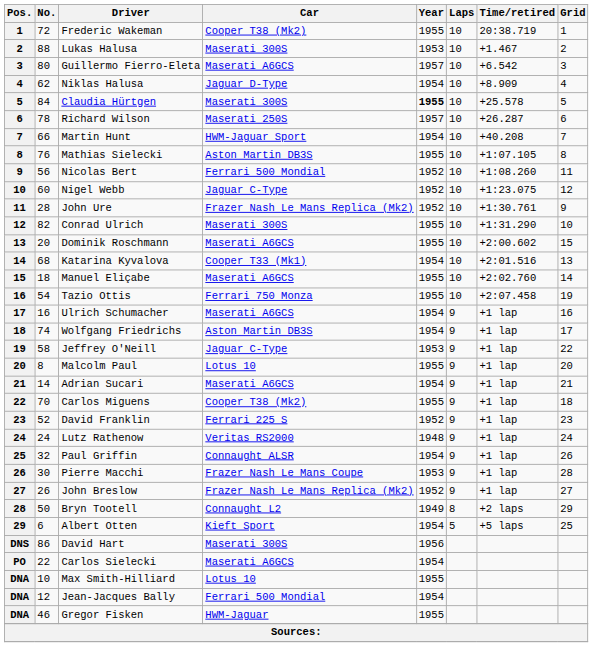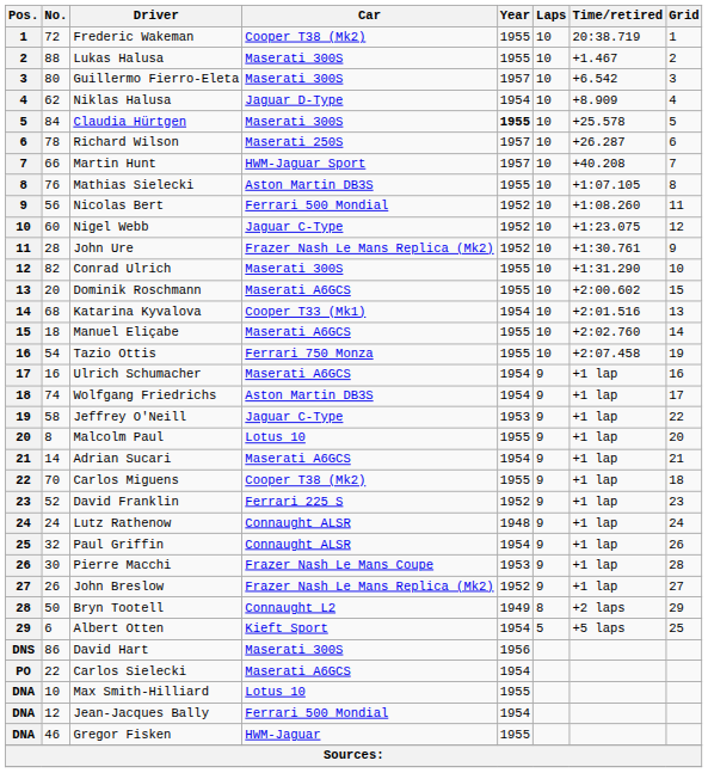 <table class="wikitable" style="font-size:90%">
 <tr>
 <th>Pos.</th>
 <th>No.</th>
 <th>Driver</th>
 <th>Car</th>
 <th>Year</th>
 <th>Laps</th>
 <th>Time/retired</th>
 <th>Grid</th>
 </tr>
 <tr>
 <th>1</th>
 <td>72</td>
 <td> Frederic Wakeman</td>
 <td><a href='#'>Cooper T38 (Mk2)</a></td>
 <td>1955</td>
 <td>10</td>
 <td>20:38.719</td>
 <td>1</td>
 </tr>
 <tr>
 <th>2</th>
 <td>88</td>
 <td> Lukas Halusa</td>
 <td><a href='#'>Maserati 300S</a></td>
-<td>1953</td>
+<td>1955</td>
 <td>10</td>
 <td>+1.467</td>
 <td>2</td>
 </tr>
 <tr>
 <th>3</th>
 <td>80</td>
 <td> Guillermo Fierro-Eleta</td>
-<td><a href='#'>Maserati A6GCS</a></td>
+<td><a href='#'>Maserati 300S</a></td>
 <td>1957</td>
 <td>10</td>
 <td>+6.542</td>
 <td>3</td>
 </tr>
 <tr>
 <th>4</th>
 <td>62</td>
 <td> Niklas Halusa</td>
 <td><a href='#'>Jaguar D-Type</a></td>
 <td>1954</td>
 <td>10</td>
 <td>+8.909</td>
 <td>4</td>
 </tr>
 <tr>
 <th>5</th>
 <td>84</td>
 <td> <a href='#'>Claudia Hürtgen</a></td>
 <td><a href='#'>Maserati 300S</a></td>
 <td><strong>1955</strong></td>
 <td>10</td>
 <td>+25.578</td>
 <td>5</td>
 </tr>
 <tr>
 <th>6</th>
 <td>78</td>
 <td> Richard Wilson</td>
 <td><a href='#'>Maserati 250S</a></td>
 <td>1957</td>
 <td>10</td>
 <td>+26.287</td>
 <td>6</td>
 </tr>
 <tr>
 <th>7</th>
 <td>66</td>
 <td> Martin Hunt</td>
 <td><a href='#'>HWM-Jaguar Sport</a></td>
-<td>1954</td>
+<td>1957</td>
 <td>10</td>
 <td>+40.208</td>
 <td>7</td>
 </tr>
 <tr>
 <th>8</th>
 <td>76</td>
 <td> Mathias Sielecki</td>
 <td><a href='#'>Aston Martin DB3S</a></td>
 <td>1955</td>
 <td>10</td>
 <td>+1:07.105</td>
 <td>8</td>
 </tr>
 <tr>
 <th>9</th>
 <td>56</td>
 <td> Nicolas Bert</td>
 <td><a href='#'>Ferrari 500 Mondial</a></td>
 <td>1952</td>
 <td>10</td>
 <td>+1:08.260</td>
 <td>11</td>
 </tr>
 <tr>
 <th>10</th>
 <td>60</td>
 <td> Nigel Webb</td>
 <td><a href='#'>Jaguar C-Type</a></td>
 <td>1952</td>
 <td>10</td>
 <td>+1:23.075</td>
 <td>12</td>
 </tr>
 <tr>
 <th>11</th>
 <td>28</td>
 <td> John Ure</td>
 <td><a href='#'>Frazer Nash Le Mans Replica (Mk2)</a></td>
 <td>1952</td>
 <td>10</td>
 <td>+1:30.761</td>
 <td>9</td>
 </tr>
 <tr>
 <th>12</th>
 <td>82</td>
 <td> Conrad Ulrich</td>
 <td><a href='#'>Maserati 300S</a></td>
 <td>1955</td>
 <td>10</td>
 <td>+1:31.290</td>
 <td>10</td>
 </tr>
 <tr>
 <th>13</th>
 <td>20</td>
 <td> Dominik Roschmann</td>
 <td><a href='#'>Maserati A6GCS</a></td>
 <td>1955</td>
 <td>10</td>
 <td>+2:00.602</td>
 <td>15</td>
 </tr>
 <tr>
 <th>14</th>
 <td>68</td>
 <td> Katarina Kyvalova</td>
 <td><a href='#'>Cooper T33 (Mk1)</a></td>
 <td>1954</td>
 <td>10</td>
 <td>+2:01.516</td>
 <td>13</td>
 </tr>
 <tr>
 <th>15</th>
 <td>18</td>
 <td> Manuel Eliçabe</td>
 <td><a href='#'>Maserati A6GCS</a></td>
 <td>1955</td>
 <td>10</td>
 <td>+2:02.760</td>
 <td>14</td>
 </tr>
 <tr>
 <th>16</th>
 <td>54</td>
 <td> Tazio Ottis</td>
 <td><a href='#'>Ferrari 750 Monza</a></td>
 <td>1955</td>
 <td>10</td>
 <td>+2:07.458</td>
 <td>19</td>
 </tr>
 <tr>
 <th>17</th>
 <td>16</td>
 <td> Ulrich Schumacher</td>
 <td><a href='#'>Maserati A6GCS</a></td>
 <td>1954</td>
 <td>9</td>
 <td>+1 lap</td>
 <td>16</td>
 </tr>
 <tr>
 <th>18</th>
 <td>74</td>
 <td> Wolfgang Friedrichs</td>
 <td><a href='#'>Aston Martin DB3S</a></td>
 <td>1954</td>
 <td>9</td>
 <td>+1 lap</td>
 <td>17</td>
 </tr>
 <tr>
 <th>19</th>
 <td>58</td>
 <td> Jeffrey O'Neill</td>
 <td><a href='#'>Jaguar C-Type</a></td>
 <td>1953</td>
 <td>9</td>
 <td>+1 lap</td>
 <td>22</td>
 </tr>
 <tr>
 <th>20</th>
 <td>8</td>
 <td> Malcolm Paul</td>
 <td><a href='#'>Lotus 10</a></td>
 <td>1955</td>
 <td>9</td>
 <td>+1 lap</td>
 <td>20</td>
 </tr>
 <tr>
 <th>21</th>
 <td>14</td>
 <td> Adrian Sucari</td>
 <td><a href='#'>Maserati A6GCS</a></td>
 <td>1954</td>
 <td>9</td>
 <td>+1 lap</td>
 <td>21</td>
 </tr>
 <tr>
 <th>22</th>
 <td>70</td>
 <td> Carlos Miguens</td>
 <td><a href='#'>Cooper T38 (Mk2)</a></td>
 <td>1955</td>
 <td>9</td>
 <td>+1 lap</td>
 <td>18</td>
 </tr>
 <tr>
 <th>23</th>
 <td>52</td>
 <td> David Franklin</td>
 <td><a href='#'>Ferrari 225 S</a></td>
 <td>1952</td>
 <td>9</td>
 <td>+1 lap</td>
 <td>23</td>
 </tr>
 <tr>
 <th>24</th>
 <td>24</td>
 <td> Lutz Rathenow</td>
-<td><a href='#'>Veritas RS2000</a></td>
+<td><a href='#'>Connaught ALSR</a></td>
 <td>1948</td>
 <td>9</td>
 <td>+1 lap</td>
 <td>24</td>
 </tr>
 <tr>
 <th>25</th>
 <td>32</td>
 <td> Paul Griffin</td>
 <td><a href='#'>Connaught ALSR</a></td>
 <td>1954</td>
 <td>9</td>
 <td>+1 lap</td>
 <td>26</td>
 </tr>
 <tr>
 <th>26</th>
 <td>30</td>
 <td> Pierre Macchi</td>
 <td><a href='#'>Frazer Nash Le Mans Coupe</a></td>
 <td>1953</td>
 <td>9</td>
 <td>+1 lap</td>
 <td>28</td>
 </tr>
 <tr>
 <th>27</th>
 <td>26</td>
 <td> John Breslow</td>
 <td><a href='#'>Frazer Nash Le Mans Replica (Mk2)</a></td>
 <td>1952</td>
 <td>9</td>
 <td>+1 lap</td>
 <td>27</td>
 </tr>
 <tr>
 <th>28</th>
 <td>50</td>
 <td> Bryn Tootell</td>
 <td><a href='#'>Connaught L2</a></td>
 <td>1949</td>
 <td>8</td>
 <td>+2 laps</td>
 <td>29</td>
 </tr>
 <tr>
 <th>29</th>
 <td>6</td>
 <td> Albert Otten</td>
 <td><a href='#'>Kieft Sport</a></td>
 <td>1954</td>
 <td>5</td>
 <td>+5 laps</td>
 <td>25</td>
 </tr>
 <tr>
 <th>DNS</th>
 <td>86</td>
 <td> David Hart</td>
 <td><a href='#'>Maserati 300S</a></td>
 <td>1956</td>
 <td></td>
 <td></td>
 <td></td>
 </tr>
 <tr>
 <th>PO</th>
 <td>22</td>
 <td> Carlos Sielecki</td>
 <td><a href='#'>Maserati A6GCS</a></td>
 <td>1954</td>
 <td></td>
 <td></td>
 <td></td>
 </tr>
 <tr>
 <th>DNA</th>
 <td>10</td>
 <td> Max Smith-Hilliard</td>
 <td><a href='#'>Lotus 10</a></td>
 <td>1955</td>
 <td></td>
 <td></td>
 <td></td>
 </tr>
 <tr>
 <th>DNA</th>
 <td>12</td>
 <td> Jean-Jacques Bally</td>
 <td><a href='#'>Ferrari 500 Mondial</a></td>
 <td>1954</td>
 <td></td>
 <td></td>
 <td></td>
 </tr>
 <tr>
 <th>DNA</th>
 <td>46</td>
 <td> Gregor Fisken</td>
 <td><a href='#'>HWM-Jaguar</a></td>
 <td>1955</td>
 <td></td>
 <td></td>
 <td></td>
 </tr>
 <tr>
 </tr>
 <tr style="background-color:#E5E4E2" align="center">
 <th colspan=8>Sources:</th>
 </tr>
 <tr>
 </tr>
 </table>
